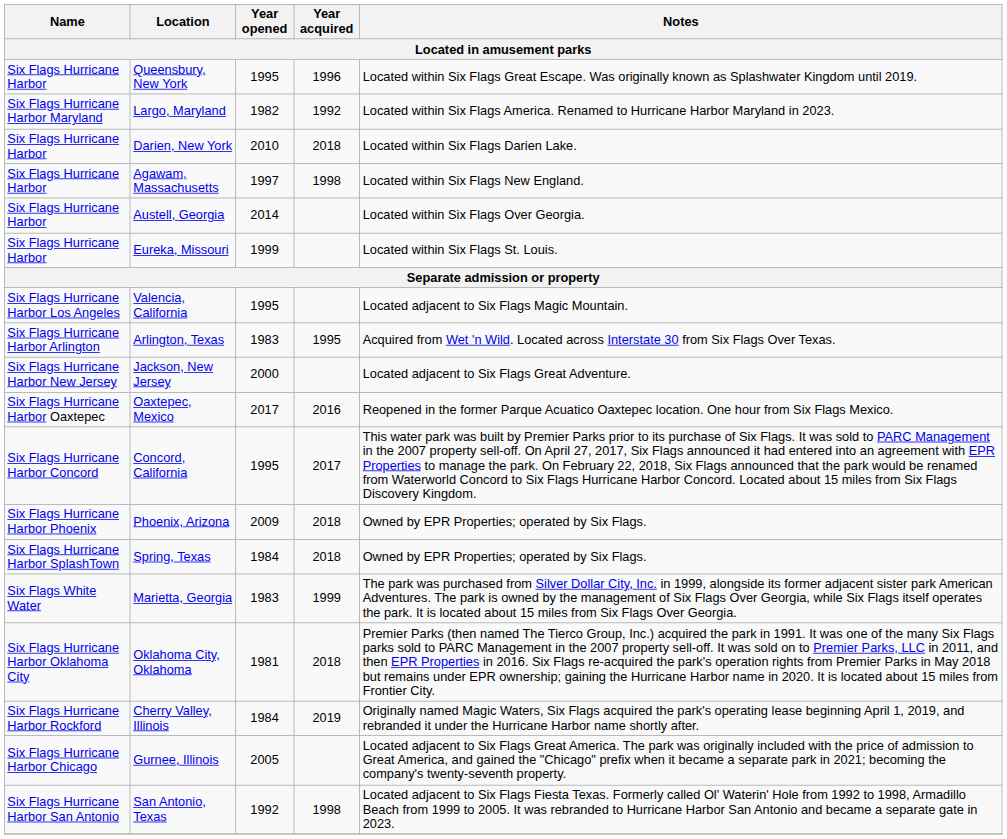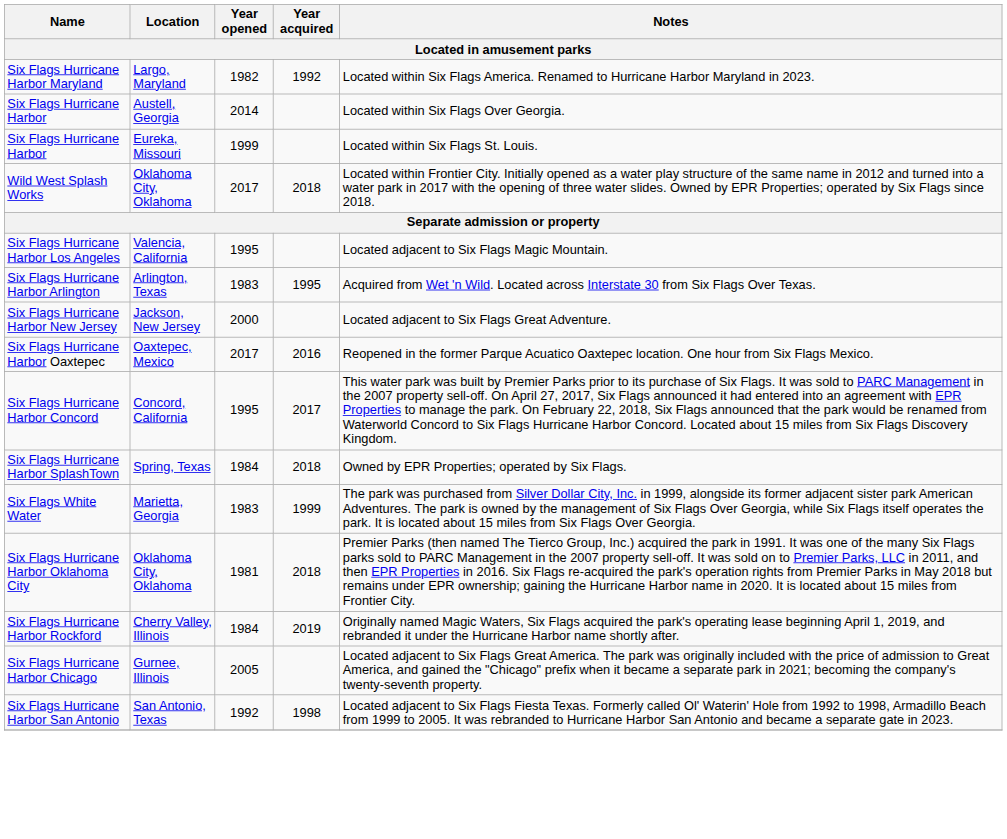 <table class="wikitable sortable">
 <tr>
 <th style="width:150px;">Name</th>
 <th>Location</th>
 <th>Year opened</th>
 <th>Year acquired</th>
 <th>Notes</th>
 </tr>
 <tr>
 <th colspan=5>Located in amusement parks</th>
 </tr>
 <tr>
-<td><a href='#'>Six Flags Hurricane Harbor</a></td>
-<td><a href='#'>Queensbury, New York</a></td>
-<td style="text-align:center">1995</td>
-<td style="text-align:center">1996</td>
-<td>Located within Six Flags Great Escape. Was originally known as Splashwater Kingdom until 2019.</td>
-</tr>
-<tr>
 <td><a href='#'>Six Flags Hurricane Harbor Maryland</a></td>
 <td><a href='#'>Largo, Maryland</a></td>
 <td style="text-align:center">1982</td>
 <td style="text-align:center">1992</td>
 <td>Located within Six Flags America. Renamed to Hurricane Harbor Maryland in 2023.</td>
-</tr>
-<tr>
-<td><a href='#'>Six Flags Hurricane Harbor</a></td>
-<td><a href='#'>Darien, New York</a></td>
-<td style="text-align:center">2010</td>
-<td style="text-align:center">2018</td>
-<td>Located within Six Flags Darien Lake.</td>
-</tr>
-<tr>
-<td><a href='#'>Six Flags Hurricane Harbor</a></td>
-<td><a href='#'>Agawam, Massachusetts</a></td>
-<td style="text-align:center">1997</td>
-<td style="text-align:center">1998</td>
-<td>Located within Six Flags New England.</td>
 </tr>
 <tr>
 <td><a href='#'>Six Flags Hurricane Harbor</a></td>
 <td><a href='#'>Austell, Georgia</a></td>
 <td style="text-align:center">2014</td>
 <td></td>
 <td>Located within Six Flags Over Georgia.</td>
 </tr>
 <tr>
 <td><a href='#'>Six Flags Hurricane Harbor</a></td>
 <td><a href='#'>Eureka, Missouri</a></td>
 <td style="text-align:center">1999</td>
 <td></td>
 <td>Located within Six Flags St. Louis.</td>
+</tr>
+<tr>
+<td><a href='#'>Wild West Splash Works</a></td>
+<td><a href='#'>Oklahoma City, Oklahoma</a></td>
+<td style="text-align:center">2017</td>
+<td style="text-align:center">2018</td>
+<td>Located within Frontier City. Initially opened as a water play structure of the same name in 2012 and turned into a water park in 2017 with the opening of three water slides. Owned by EPR Properties; operated by Six Flags since 2018.</td>
 </tr>
 <tr>
 <th colspan=5>Separate admission or property</th>
 </tr>
 <tr>
 <td><a href='#'>Six Flags Hurricane Harbor Los Angeles</a></td>
 <td><a href='#'>Valencia, California</a></td>
 <td style="text-align:center">1995</td>
 <td></td>
 <td>Located adjacent to Six Flags Magic Mountain.</td>
 </tr>
 <tr>
 <td><a href='#'>Six Flags Hurricane Harbor Arlington</a></td>
 <td><a href='#'>Arlington, Texas</a></td>
 <td style="text-align:center">1983</td>
 <td style="text-align:center">1995</td>
 <td>Acquired from <a href='#'>Wet 'n Wild</a>. Located across <a href='#'>Interstate 30</a> from Six Flags Over Texas.</td>
 </tr>
 <tr>
 <td><a href='#'>Six Flags Hurricane Harbor New Jersey</a></td>
 <td><a href='#'>Jackson, New Jersey</a></td>
 <td style="text-align:center">2000</td>
 <td></td>
 <td>Located adjacent to Six Flags Great Adventure.</td>
 </tr>
 <tr>
 <td><a href='#'>Six Flags Hurricane Harbor</a> Oaxtepec</td>
 <td><a href='#'>Oaxtepec, Mexico</a></td>
 <td style="text-align:center">2017</td>
 <td style="text-align:center">2016</td>
 <td>Reopened in the former Parque Acuatico Oaxtepec location. One hour from Six Flags Mexico.</td>
 </tr>
 <tr>
 <td><a href='#'>Six Flags Hurricane Harbor Concord</a></td>
 <td><a href='#'>Concord, California</a></td>
 <td style="text-align:center">1995</td>
 <td style="text-align:center">2017</td>
 <td>This water park was built by Premier Parks prior to its purchase of Six Flags. It was sold to <a href='#'>PARC Management</a> in the 2007 property sell-off. On April 27, 2017, Six Flags announced it had entered into an agreement with <a href='#'>EPR Properties</a> to manage the park. On February 22, 2018, Six Flags announced that the park would be renamed from Waterworld Concord to Six Flags Hurricane Harbor Concord. Located about 15 miles from Six Flags Discovery Kingdom.</td>
-</tr>
-<tr>
-<td><a href='#'>Six Flags Hurricane Harbor Phoenix</a></td>
-<td><a href='#'>Phoenix, Arizona</a></td>
-<td style="text-align:center">2009</td>
-<td style="text-align:center">2018</td>
-<td>Owned by EPR Properties; operated by Six Flags.</td>
 </tr>
 <tr>
 <td><a href='#'>Six Flags Hurricane Harbor SplashTown</a></td>
 <td><a href='#'>Spring, Texas</a></td>
 <td style="text-align:center">1984</td>
 <td style="text-align:center">2018</td>
 <td>Owned by EPR Properties; operated by Six Flags.</td>
 </tr>
 <tr>
 <td><a href='#'>Six Flags White Water</a></td>
 <td><a href='#'>Marietta, Georgia</a></td>
 <td style="text-align:center">1983</td>
 <td style="text-align:center">1999</td>
 <td>The park was purchased from <a href='#'>Silver Dollar City, Inc.</a> in 1999, alongside its former adjacent sister park American Adventures. The park is owned by the management of Six Flags Over Georgia, while Six Flags itself operates the park. It is located about 15 miles from Six Flags Over Georgia.</td>
 </tr>
 <tr>
 <td><a href='#'>Six Flags Hurricane Harbor Oklahoma City</a></td>
 <td><a href='#'>Oklahoma City, Oklahoma</a></td>
 <td style="text-align:center">1981</td>
 <td style="text-align:center">2018</td>
 <td>Premier Parks (then named The Tierco Group, Inc.) acquired the park in 1991. It was one of the many Six Flags parks sold to PARC Management in the 2007 property sell-off. It was sold on to <a href='#'>Premier Parks, LLC</a> in 2011, and then <a href='#'>EPR Properties</a> in 2016. Six Flags re-acquired the park's operation rights from Premier Parks in May 2018 but remains under EPR ownership; gaining the Hurricane Harbor name in 2020. It is located about 15 miles from Frontier City.</td>
 </tr>
 <tr>
 <td><a href='#'>Six Flags Hurricane Harbor Rockford</a></td>
 <td><a href='#'>Cherry Valley, Illinois</a></td>
 <td style="text-align:center">1984</td>
 <td style="text-align:center">2019</td>
 <td>Originally named Magic Waters, Six Flags acquired the park's operating lease beginning April 1, 2019, and rebranded it under the Hurricane Harbor name shortly after.</td>
 </tr>
 <tr>
 <td><a href='#'>Six Flags Hurricane Harbor Chicago</a></td>
 <td><a href='#'>Gurnee, Illinois</a></td>
 <td style="text-align:center">2005</td>
 <td></td>
 <td>Located adjacent to Six Flags Great America. The park was originally included with the price of admission to Great America, and gained the "Chicago" prefix when it became a separate park in 2021; becoming the company's twenty-seventh property.</td>
 </tr>
 <tr>
 <td><a href='#'>Six Flags Hurricane Harbor San Antonio</a></td>
 <td><a href='#'>San Antonio, Texas</a></td>
 <td style="text-align:center">1992</td>
 <td style="text-align:center">1998</td>
 <td>Located adjacent to Six Flags Fiesta Texas. Formerly called Ol' Waterin' Hole from 1992 to 1998, Armadillo Beach from 1999 to 2005. It was rebranded to Hurricane Harbor San Antonio and became a separate gate in 2023.</td>
 </tr>
 <tr>
 </tr>
 </table>
